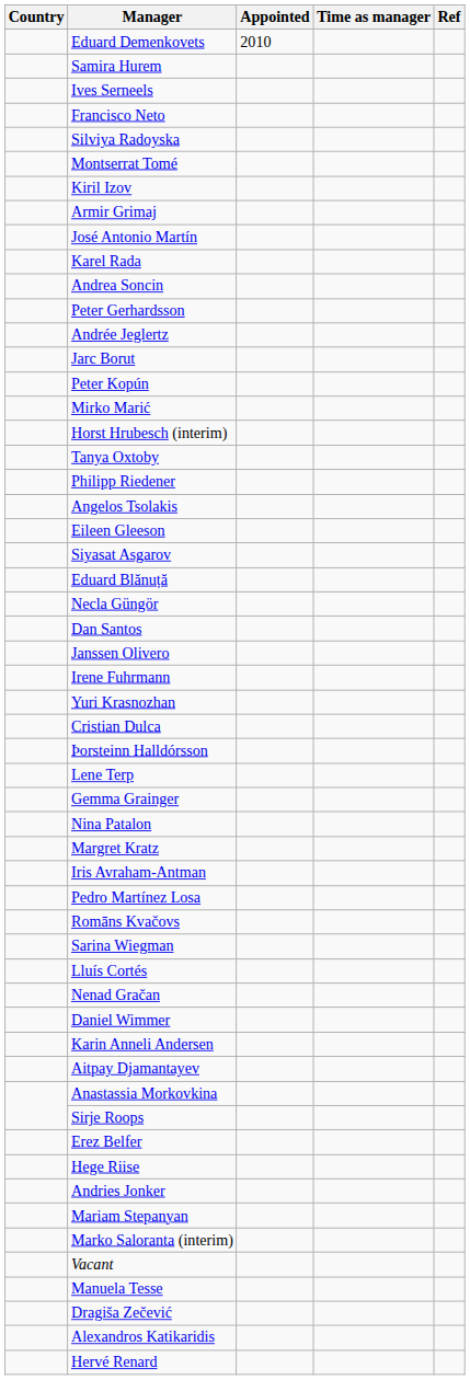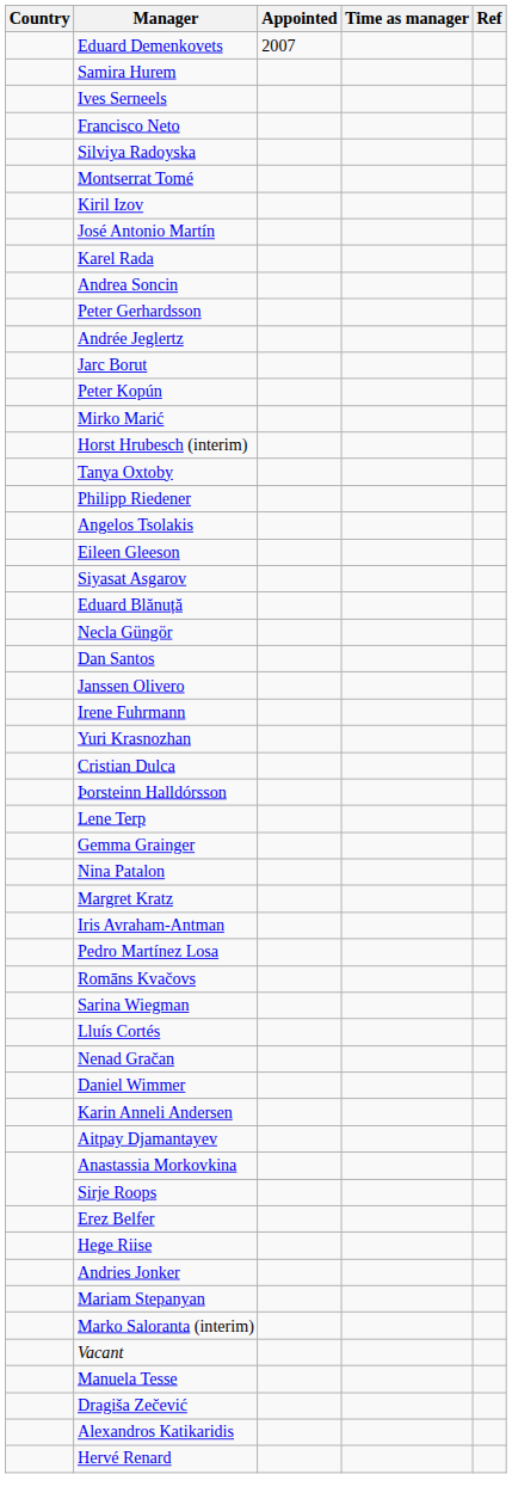 <table class="wikitable sortable">
 <tr>
 <th>Country</th>
 <th>Manager</th>
 <th>Appointed</th>
 <th>Time as manager</th>
 <th>Ref</th>
 </tr>
 <tr>
 <td></td>
 <td> <a href='#'>Eduard Demenkovets</a></td>
-<td>2010</td>
+<td>2007</td>
 <td></td>
 <td></td>
 </tr>
 <tr>
 <td></td>
 <td> <a href='#'>Samira Hurem</a></td>
 <td></td>
 <td></td>
 <td></td>
 </tr>
 <tr>
 <td></td>
 <td> <a href='#'>Ives Serneels</a></td>
 <td></td>
 <td></td>
 <td></td>
 </tr>
 <tr>
 <td></td>
 <td> <a href='#'>Francisco Neto</a></td>
 <td></td>
 <td></td>
 <td></td>
 </tr>
 <tr>
 <td></td>
 <td> <a href='#'>Silviya Radoyska</a></td>
 <td></td>
 <td></td>
 <td></td>
 </tr>
 <tr>
 <td></td>
 <td> <a href='#'>Montserrat Tomé</a></td>
 <td></td>
 <td></td>
 <td></td>
 </tr>
 <tr>
 <td></td>
 <td> <a href='#'>Kiril Izov</a></td>
-<td></td>
-<td></td>
-<td></td>
-</tr>
-<tr>
-<td></td>
-<td> <a href='#'>Armir Grimaj</a></td>
 <td></td>
 <td></td>
 <td></td>
 </tr>
 <tr>
 <td></td>
 <td> <a href='#'>José Antonio Martín</a></td>
 <td></td>
 <td></td>
 <td></td>
 </tr>
 <tr>
 <td></td>
 <td> <a href='#'>Karel Rada</a></td>
 <td></td>
 <td></td>
 <td></td>
 </tr>
 <tr>
 <td></td>
 <td> <a href='#'>Andrea Soncin</a></td>
 <td></td>
 <td></td>
 <td></td>
 </tr>
 <tr>
 <td></td>
 <td> <a href='#'>Peter Gerhardsson</a></td>
 <td></td>
 <td></td>
 <td></td>
 </tr>
 <tr>
 <td></td>
 <td> <a href='#'>Andrée Jeglertz</a></td>
 <td></td>
 <td></td>
 <td></td>
 </tr>
 <tr>
 <td></td>
 <td> <a href='#'>Jarc Borut</a></td>
 <td></td>
 <td></td>
 <td></td>
 </tr>
 <tr>
 <td></td>
 <td> <a href='#'>Peter Kopún</a></td>
 <td></td>
 <td></td>
 <td></td>
 </tr>
 <tr>
 <td></td>
 <td> <a href='#'>Mirko Marić</a></td>
 <td></td>
 <td></td>
 <td></td>
 </tr>
 <tr>
 <td></td>
 <td> <a href='#'>Horst Hrubesch</a> (interim)</td>
 <td></td>
 <td></td>
 <td></td>
 </tr>
 <tr>
 <td></td>
 <td> <a href='#'>Tanya Oxtoby</a></td>
 <td></td>
 <td></td>
 <td></td>
 </tr>
 <tr>
 <td></td>
 <td> <a href='#'>Philipp Riedener</a></td>
 <td></td>
 <td></td>
 <td></td>
 </tr>
 <tr>
 <td></td>
 <td> <a href='#'>Angelos Tsolakis</a></td>
 <td></td>
 <td></td>
 <td></td>
 </tr>
 <tr>
 <td></td>
 <td> <a href='#'>Eileen Gleeson</a></td>
 <td></td>
 <td></td>
 <td></td>
 </tr>
 <tr>
 <td></td>
 <td> <a href='#'>Siyasat Asgarov</a></td>
 <td></td>
 <td></td>
 <td></td>
 </tr>
 <tr>
 <td></td>
 <td> <a href='#'>Eduard Blănuță</a></td>
 <td></td>
 <td></td>
 <td></td>
 </tr>
 <tr>
 <td></td>
 <td> <a href='#'>Necla Güngör</a></td>
 <td></td>
 <td></td>
 <td></td>
 </tr>
 <tr>
 <td></td>
 <td> <a href='#'>Dan Santos</a></td>
 <td></td>
 <td></td>
 <td></td>
 </tr>
 <tr>
 <td></td>
 <td> <a href='#'>Janssen Olivero</a></td>
 <td></td>
 <td></td>
 <td></td>
 </tr>
 <tr>
 <td></td>
 <td> <a href='#'>Irene Fuhrmann</a></td>
 <td></td>
 <td></td>
 <td></td>
 </tr>
 <tr>
 <td></td>
 <td> <a href='#'>Yuri Krasnozhan</a></td>
 <td></td>
 <td></td>
 <td></td>
 </tr>
 <tr>
 <td></td>
 <td> <a href='#'>Cristian Dulca</a></td>
 <td></td>
 <td></td>
 <td></td>
 </tr>
 <tr>
 <td></td>
 <td> <a href='#'>Þorsteinn Halldórsson</a></td>
 <td></td>
 <td></td>
 <td></td>
 </tr>
 <tr>
 <td></td>
 <td> <a href='#'>Lene Terp</a></td>
 <td></td>
 <td></td>
 <td></td>
 </tr>
 <tr>
 <td></td>
 <td> <a href='#'>Gemma Grainger</a></td>
 <td></td>
 <td></td>
 <td></td>
 </tr>
 <tr>
 <td></td>
 <td> <a href='#'>Nina Patalon</a></td>
 <td></td>
 <td></td>
 <td></td>
 </tr>
 <tr>
 <td></td>
 <td> <a href='#'>Margret Kratz</a></td>
 <td></td>
 <td></td>
 <td></td>
 </tr>
 <tr>
 <td></td>
 <td> <a href='#'>Iris Avraham-Antman</a></td>
 <td></td>
 <td></td>
 <td></td>
 </tr>
 <tr>
 <td></td>
 <td> <a href='#'>Pedro Martínez Losa</a></td>
 <td></td>
 <td></td>
 <td></td>
 </tr>
 <tr>
 <td></td>
 <td> <a href='#'>Romāns Kvačovs</a></td>
 <td></td>
 <td></td>
 <td></td>
 </tr>
 <tr>
 <td></td>
 <td> <a href='#'>Sarina Wiegman</a></td>
 <td></td>
 <td></td>
 <td></td>
 </tr>
 <tr>
 <td></td>
 <td> <a href='#'>Lluís Cortés</a></td>
 <td></td>
 <td></td>
 <td></td>
 </tr>
 <tr>
 <td></td>
 <td> <a href='#'>Nenad Gračan</a></td>
 <td></td>
 <td></td>
 <td></td>
 </tr>
 <tr>
 <td></td>
 <td> <a href='#'>Daniel Wimmer</a></td>
 <td></td>
 <td></td>
 <td></td>
 </tr>
 <tr>
 <td></td>
 <td> <a href='#'>Karin Anneli Andersen</a></td>
 <td></td>
 <td></td>
 <td></td>
 </tr>
 <tr>
 <td></td>
 <td> <a href='#'>Aitpay Djamantayev</a></td>
 <td></td>
 <td></td>
 <td></td>
 </tr>
 <tr>
 <td rowspan="2"></td>
 <td> <a href='#'>Anastassia Morkovkina</a></td>
 <td></td>
 <td></td>
 <td></td>
 </tr>
 <tr>
 <td> <a href='#'>Sirje Roops</a></td>
 <td></td>
 <td></td>
 <td></td>
 </tr>
 <tr>
 <td></td>
 <td> <a href='#'>Erez Belfer</a></td>
 <td></td>
 <td></td>
 <td></td>
 </tr>
 <tr>
 <td></td>
 <td> <a href='#'>Hege Riise</a></td>
 <td></td>
 <td></td>
 <td></td>
 </tr>
 <tr>
 <td></td>
 <td> <a href='#'>Andries Jonker</a></td>
 <td></td>
 <td></td>
 <td></td>
 </tr>
 <tr>
 <td></td>
 <td> <a href='#'>Mariam Stepanyan</a></td>
 <td></td>
 <td></td>
 <td></td>
 </tr>
 <tr>
 <td></td>
 <td> <a href='#'>Marko Saloranta</a> (interim)</td>
 <td></td>
 <td></td>
 <td></td>
 </tr>
 <tr>
 <td></td>
 <td><em>Vacant</em></td>
 <td></td>
 <td></td>
 <td></td>
 </tr>
 <tr>
 <td></td>
 <td> <a href='#'>Manuela Tesse</a></td>
 <td></td>
 <td></td>
 <td></td>
 </tr>
 <tr>
 <td></td>
 <td> <a href='#'>Dragiša Zečević</a></td>
 <td></td>
 <td></td>
 <td></td>
 </tr>
 <tr>
 <td></td>
 <td> <a href='#'>Alexandros Katikaridis</a></td>
 <td></td>
 <td></td>
 <td></td>
 </tr>
 <tr>
 <td></td>
 <td> <a href='#'>Hervé Renard</a></td>
 <td></td>
 <td></td>
 <td></td>
 </tr>
 </table>
